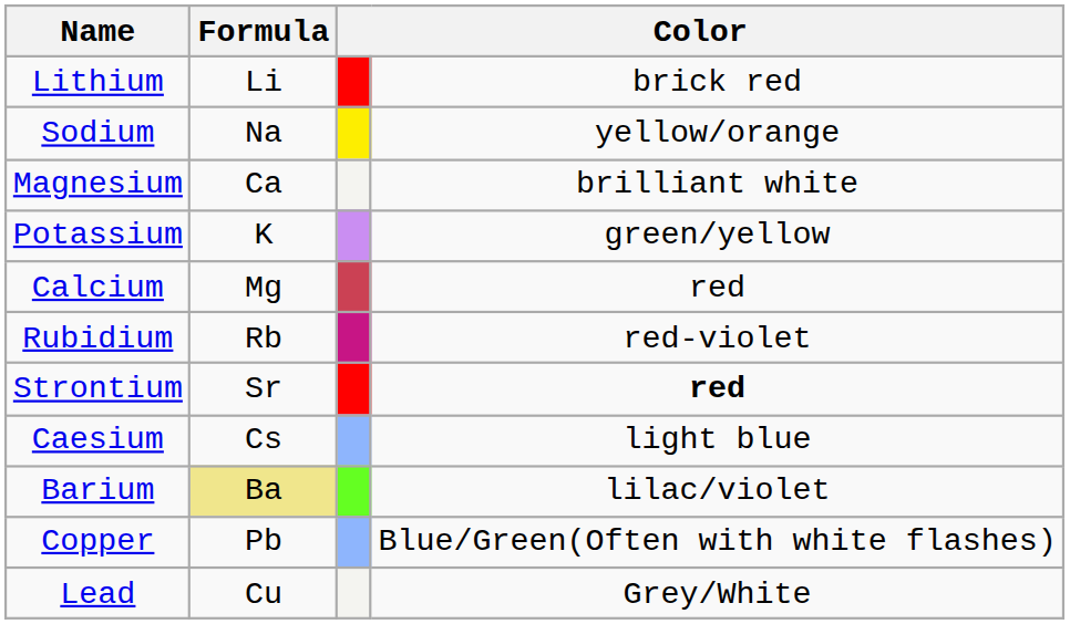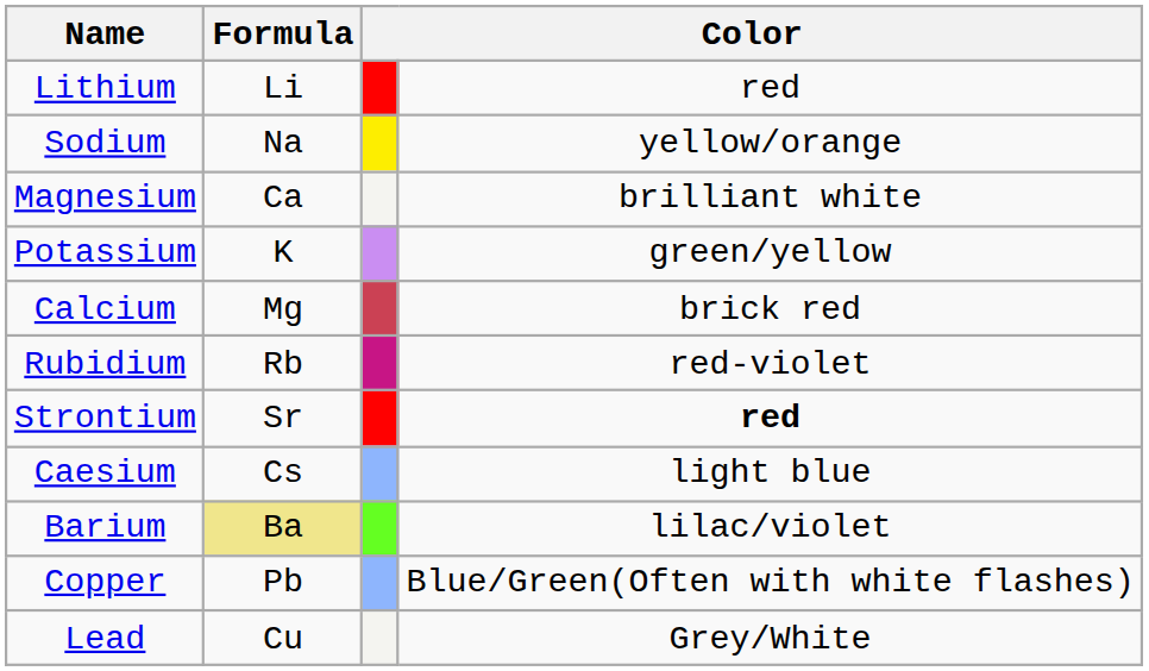 <table class="wikitable" style="text-align:center">
 <tr>
 <th>Name</th>
 <th>Formula</th>
 <th colspan=2>Color</th>
 </tr>
 <tr>
 <td><a href='#'>Lithium</a></td>
 <td>Li</td>
 <td style="background:#FF0000"> </td>
-<td>brick red</td>
+<td>red</td>
 </tr>
 <tr>
 <td><a href='#'>Sodium</a></td>
 <td>Na</td>
 <td style="background:#fdee00"> </td>
 <td>yellow/orange</td>
 </tr>
 <tr>
 <td><a href='#'>Magnesium</a></td>
 <td>Ca</td>
 <td style="background:#f4f4f0"> </td>
 <td>brilliant white</td>
 </tr>
 <tr>
 <td><a href='#'>Potassium</a></td>
 <td>K</td>
 <td style="background:#ca8ef2"> </td>
 <td>green/yellow</td>
 </tr>
 <tr>
 <td><a href='#'>Calcium</a></td>
 <td>Mg</td>
 <td style="background:#cb4154"> </td>
-<td>red</td>
+<td>brick red</td>
 </tr>
 <tr>
 <td><a href='#'>Rubidium</a></td>
 <td>Rb</td>
 <td style="background:#c71585"> </td>
 <td>red-violet</td>
 </tr>
 <tr>
 <td><a href='#'>Strontium</a></td>
 <td>Sr</td>
 <td style="background:#FF0000"> </td>
 <td><strong>red</strong></td>
 </tr>
 <tr>
 <td><a href='#'>Caesium</a></td>
 <td>Cs</td>
 <td style="background:#8eb5fd"> </td>
 <td>light blue</td>
 </tr>
 <tr>
 <td><a href='#'>Barium</a></td>
 <td style="background: khaki;">Ba</td>
 <td style="background:#64ff22"> </td>
 <td>lilac/violet</td>
 </tr>
 <tr>
 <td><a href='#'>Copper</a></td>
 <td>Pb</td>
 <td style="background:#8eb5fd"> </td>
 <td>Blue/Green(Often with white flashes)</td>
 </tr>
 <tr>
 <td><a href='#'>Lead</a></td>
 <td>Cu</td>
 <td style="background:#f4f4f0"> </td>
 <td>Grey/White</td>
 </tr>
 </table>
